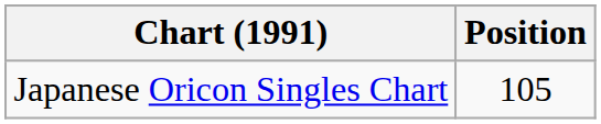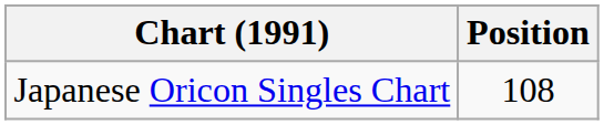 <table class="wikitable">
 <tr>
 <th>Chart (1991)</th>
 <th>Position</th>
 </tr>
 <tr>
 <td>Japanese <a href='#'>Oricon Singles Chart</a></td>
-<td align="center">105</td>
+<td align="center">108</td>
 </tr>
 </table>
